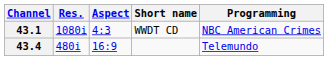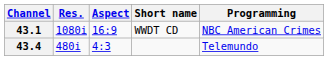 <table class="wikitable">
 <tr>
 <th scope = "col"><a href='#'>Channel</a></th>
 <th scope = "col"><a href='#'>Res.</a></th>
 <th scope = "col"><a href='#'>Aspect</a></th>
 <th scope = "col">Short name</th>
 <th scope = "col">Programming</th>
 </tr>
 <tr>
 <th scope = "row">43.1</th>
 <td><a href='#'>1080i</a></td>
-<td><a href='#'>4:3</a></td>
+<td><a href='#'>16:9</a></td>
 <td>WWDT CD</td>
 <td><a href='#'>NBC American Crimes</a></td>
 </tr>
 <tr>
 <th scope = "row">43.4</th>
 <td><a href='#'>480i</a></td>
-<td><a href='#'>16:9</a></td>
+<td><a href='#'>4:3</a></td>
 <td></td>
 <td><a href='#'>Telemundo</a></td>
 </tr>
 </table>
